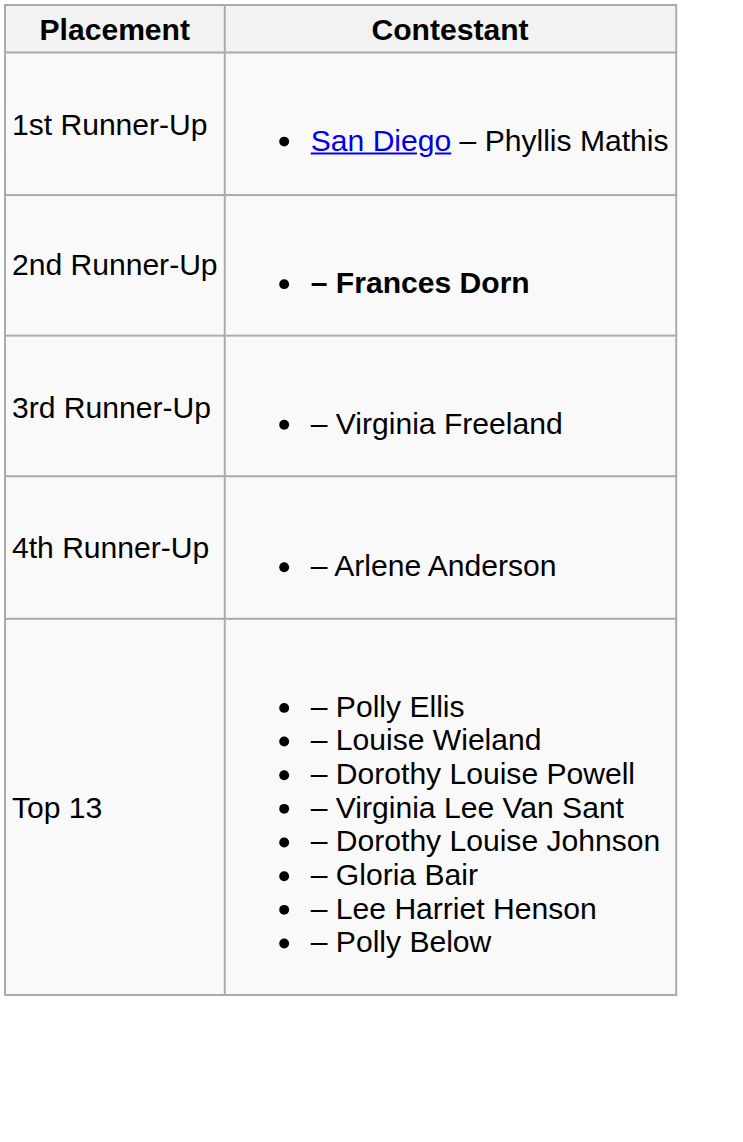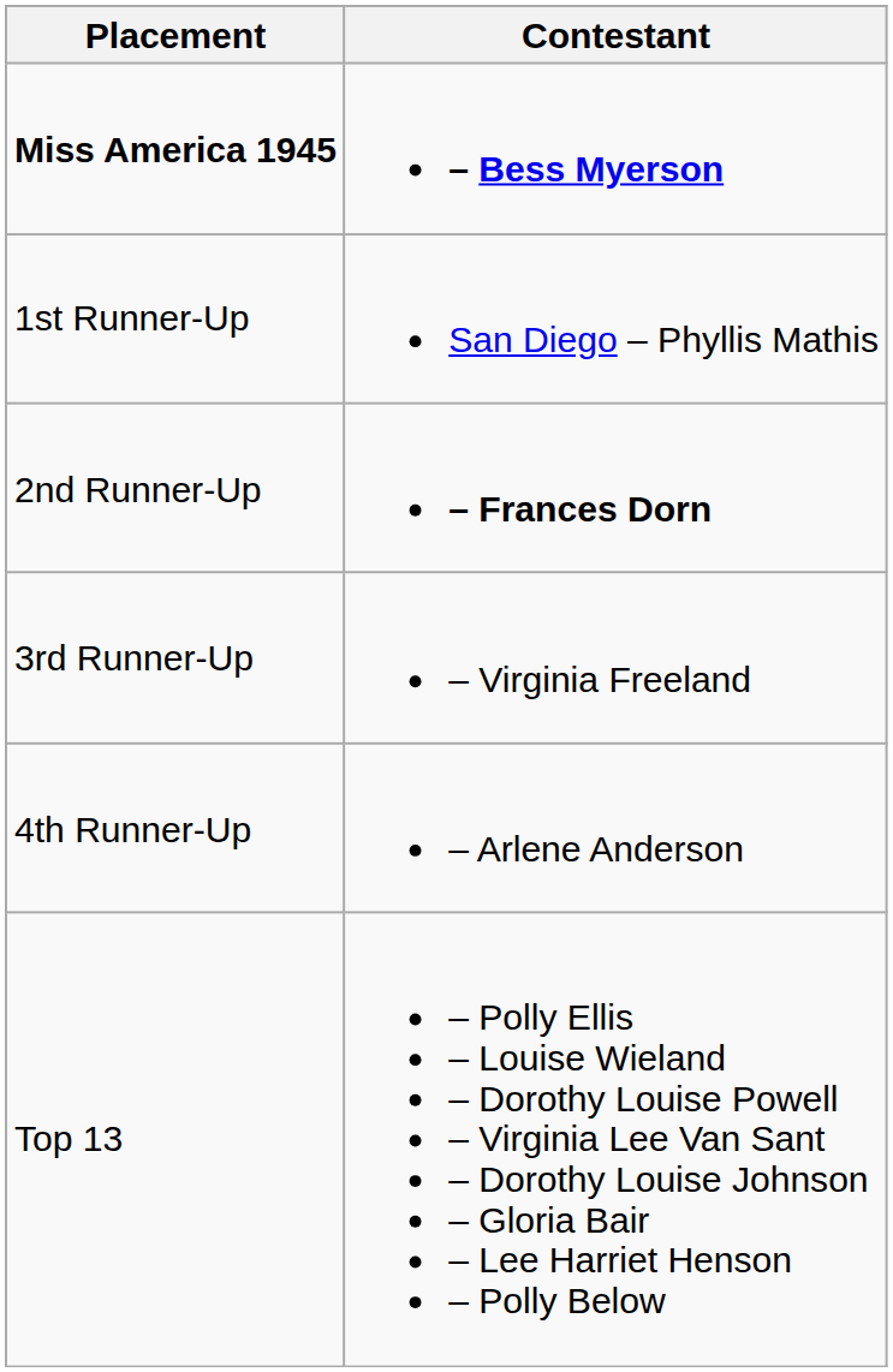 <table class="wikitable sortable" style="font-size: 95%;">
 <tr>
 <th>Placement</th>
 <th>Contestant</th>
+</tr>
+<tr>
+<td><strong>Miss America 1945</strong></td>
+<td><br><ul><li><strong> – <a href='#'>Bess Myerson</a></strong></li></ul></td>
 </tr>
 <tr>
 <td>1st Runner-Up</td>
 <td><br><ul><li> <a href='#'>San Diego</a> – Phyllis Mathis</li></ul></td>
 </tr>
 <tr>
 <td>2nd Runner-Up</td>
 <td><strong><br><ul><li> – Frances Dorn</li></ul></strong></td>
 </tr>
 <tr>
 <td>3rd Runner-Up</td>
 <td><br><ul><li> – Virginia Freeland</li></ul></td>
 </tr>
 <tr>
 <td>4th Runner-Up</td>
 <td><br><ul><li> – Arlene Anderson</li></ul></td>
 </tr>
 <tr>
 <td>Top 13</td>
 <td><br><ul><li> – Polly Ellis</li><li> – Louise Wieland</li><li> – Dorothy Louise Powell</li><li> – Virginia Lee Van Sant</li><li> – Dorothy Louise Johnson</li><li> – Gloria Bair</li><li> – Lee Harriet Henson</li><li> – Polly Below</li></ul></td>
 </tr>
 </table>
